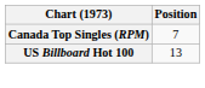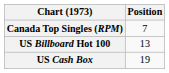 <table class="wikitable sortable plainrowheaders" style="text-align:center">
 <tr>
 <th scope="col">Chart (1973)</th>
 <th scope="col">Position</th>
 </tr>
 <tr>
 <th scope="row">Canada Top Singles (<em>RPM</em>)</th>
 <td>7</td>
 </tr>
 <tr>
 <th scope="row">US <em>Billboard</em> Hot 100</th>
 <td>13</td>
 </tr>
+<tr>
+<th scope="row">US <em>Cash Box</em></th>
+<td>19</td>
+</tr>
 </table>
